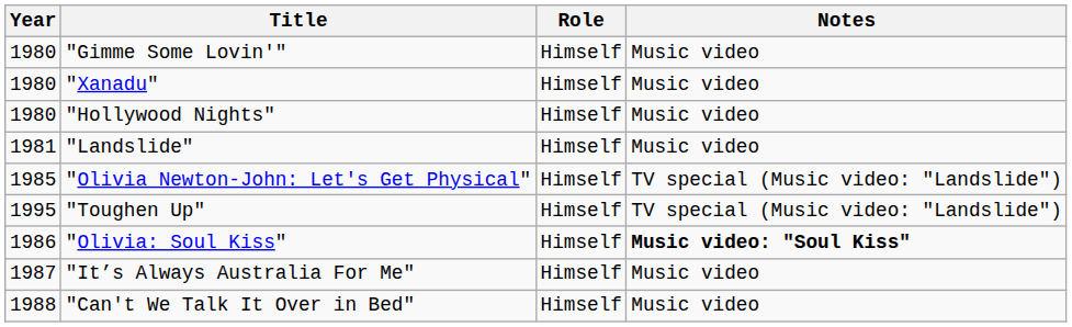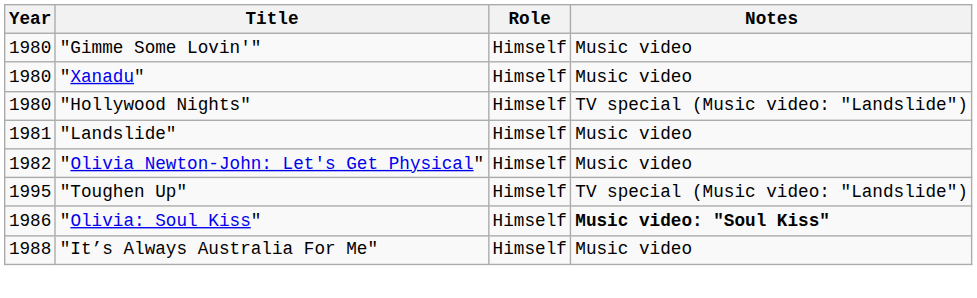 <table class="wikitable">
 <tr>
 <th>Year</th>
 <th>Title</th>
 <th>Role</th>
 <th>Notes</th>
 </tr>
 <tr>
 <td>1980</td>
 <td>"Gimme Some Lovin'"</td>
 <td>Himself</td>
 <td>Music video</td>
 </tr>
 <tr>
 <td>1980</td>
 <td>"<a href='#'>Xanadu</a>"</td>
 <td>Himself</td>
 <td>Music video</td>
 </tr>
 <tr>
 <td>1980</td>
 <td>"Hollywood Nights"</td>
 <td>Himself</td>
-<td>Music video</td>
+<td>TV special (Music video: "Landslide")</td>
 </tr>
 <tr>
 <td>1981</td>
 <td>"Landslide"</td>
 <td>Himself</td>
 <td>Music video</td>
 </tr>
 <tr>
-<td>1985</td>
+<td>1982</td>
 <td>"<a href='#'>Olivia Newton-John: Let's Get Physical</a>"</td>
 <td>Himself</td>
-<td>TV special (Music video: "Landslide")</td>
+<td>Music video</td>
 </tr>
 <tr>
 <td>1995</td>
 <td>"Toughen Up"</td>
 <td>Himself</td>
 <td>TV special (Music video: "Landslide")</td>
 </tr>
 <tr>
 <td>1986</td>
 <td>"<a href='#'>Olivia: Soul Kiss</a>"</td>
 <td>Himself</td>
 <td><strong>Music video: "Soul Kiss"</strong></td>
 </tr>
 <tr>
-<td>1987</td>
+<td>1988</td>
 <td>"It’s Always Australia For Me"</td>
 <td>Himself</td>
 <td>Music video</td>
 </tr>
-<tr>
-<td>1988</td>
-<td>"Can't We Talk It Over in Bed"</td>
-<td>Himself</td>
-<td>Music video</td>
-</tr>
 </table>
